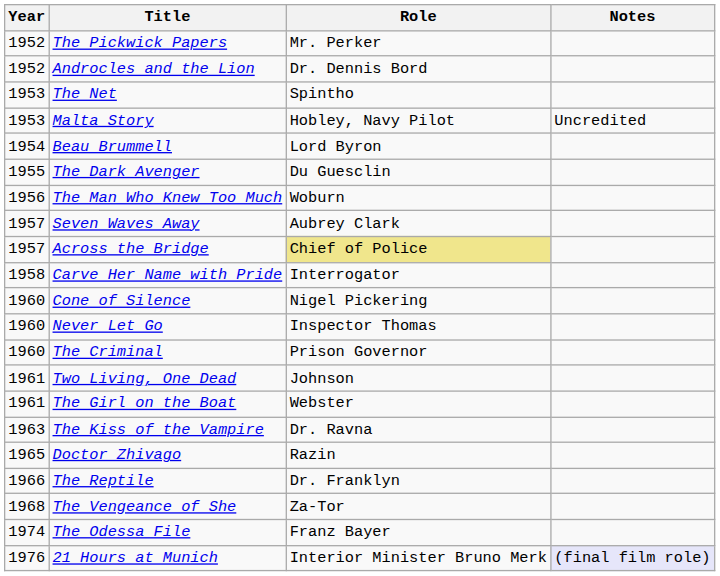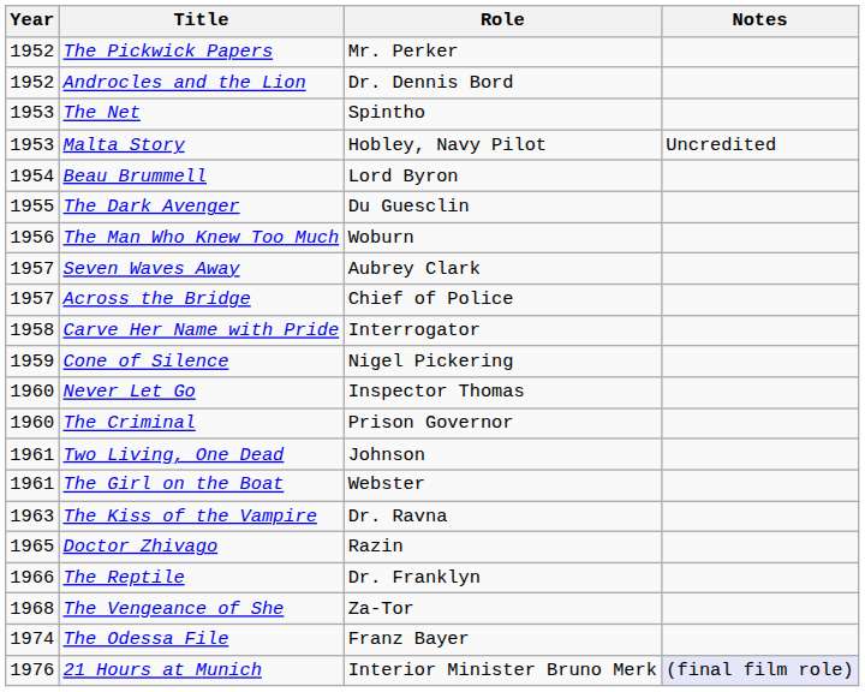 <table class="wikitable" style="font-size: 90%;">
 <tr>
 <th>Year</th>
 <th>Title</th>
 <th>Role</th>
 <th>Notes</th>
 </tr>
 <tr>
 <td>1952</td>
 <td><em><a href='#'>The Pickwick Papers</a></em></td>
 <td>Mr. Perker</td>
 <td></td>
 </tr>
 <tr>
 <td>1952</td>
 <td><em><a href='#'>Androcles and the Lion</a></em></td>
 <td>Dr. Dennis Bord</td>
 <td></td>
 </tr>
 <tr>
 <td>1953</td>
 <td><em><a href='#'>The Net</a></em></td>
 <td>Spintho</td>
 <td></td>
 </tr>
 <tr>
 <td>1953</td>
 <td><em><a href='#'>Malta Story</a></em></td>
 <td>Hobley, Navy Pilot</td>
 <td>Uncredited</td>
 </tr>
 <tr>
 <td>1954</td>
 <td><em><a href='#'>Beau Brummell</a></em></td>
 <td>Lord Byron</td>
 <td></td>
 </tr>
 <tr>
 <td>1955</td>
 <td><em><a href='#'>The Dark Avenger</a></em></td>
 <td>Du Guesclin</td>
 <td></td>
 </tr>
 <tr>
 <td>1956</td>
 <td><em><a href='#'>The Man Who Knew Too Much</a></em></td>
 <td>Woburn</td>
 <td></td>
 </tr>
 <tr>
 <td>1957</td>
 <td><em><a href='#'>Seven Waves Away</a></em></td>
 <td>Aubrey Clark</td>
 <td></td>
 </tr>
 <tr>
 <td>1957</td>
 <td><em><a href='#'>Across the Bridge</a></em></td>
-<td style="background: khaki;">Chief of Police</td>
+<td>Chief of Police</td>
 <td></td>
 </tr>
 <tr>
 <td>1958</td>
 <td><em><a href='#'>Carve Her Name with Pride</a></em></td>
 <td>Interrogator</td>
 <td></td>
 </tr>
 <tr>
-<td>1960</td>
+<td>1959</td>
 <td><em><a href='#'>Cone of Silence</a></em></td>
 <td>Nigel Pickering</td>
 <td></td>
 </tr>
 <tr>
 <td>1960</td>
 <td><em><a href='#'>Never Let Go</a></em></td>
 <td>Inspector Thomas</td>
 <td></td>
 </tr>
 <tr>
 <td>1960</td>
 <td><em><a href='#'>The Criminal</a></em></td>
 <td>Prison Governor</td>
 <td></td>
 </tr>
 <tr>
 <td>1961</td>
 <td><em><a href='#'>Two Living, One Dead</a></em></td>
 <td>Johnson</td>
 <td></td>
 </tr>
 <tr>
 <td>1961</td>
 <td><em><a href='#'>The Girl on the Boat</a></em></td>
 <td>Webster</td>
 <td></td>
 </tr>
 <tr>
 <td>1963</td>
 <td><em><a href='#'>The Kiss of the Vampire</a></em></td>
 <td>Dr. Ravna</td>
 <td></td>
 </tr>
 <tr>
 <td>1965</td>
 <td><em><a href='#'>Doctor Zhivago</a></em></td>
 <td>Razin</td>
 <td></td>
 </tr>
 <tr>
 <td>1966</td>
 <td><em><a href='#'>The Reptile</a></em></td>
 <td>Dr. Franklyn</td>
 <td></td>
 </tr>
 <tr>
 <td>1968</td>
 <td><em><a href='#'>The Vengeance of She</a></em></td>
 <td>Za-Tor</td>
 <td></td>
 </tr>
 <tr>
 <td>1974</td>
 <td><em><a href='#'>The Odessa File</a></em></td>
 <td>Franz Bayer</td>
 <td></td>
 </tr>
 <tr>
 <td>1976</td>
 <td><em><a href='#'>21 Hours at Munich</a></em></td>
 <td>Interior Minister Bruno Merk</td>
 <td style="background: lavender;">(final film role)</td>
 </tr>
 </table>
